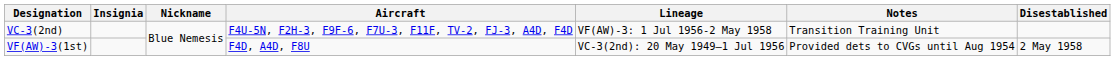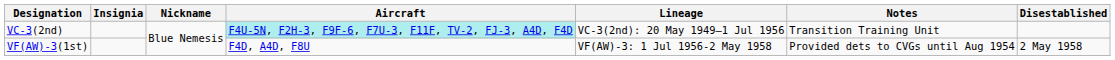 <table class="wikitable">
 <tr>
 <th>Designation</th>
 <th>Insignia</th>
 <th>Nickname</th>
 <th>Aircraft</th>
 <th>Lineage</th>
 <th>Notes</th>
 <th>Disestablished</th>
 </tr>
 <tr>
 <td><a href='#'>VC-3</a>(2nd)</td>
 <td><br></td>
 <td Rowspan="2">Blue Nemesis</td>
-<td><a href='#'>F4U-5N</a>, <a href='#'>F2H-3</a>, <a href='#'>F9F-6</a>, <a href='#'>F7U-3</a>, <a href='#'>F11F</a>, <a href='#'>TV-2</a>, <a href='#'>FJ-3</a>, <a href='#'>A4D</a>, <a href='#'>F4D</a></td>
-<td>VF(AW)-3: 1 Jul 1956-2 May 1958</td>
+<td style="background: paleturquoise;"><a href='#'>F4U-5N</a>, <a href='#'>F2H-3</a>, <a href='#'>F9F-6</a>, <a href='#'>F7U-3</a>, <a href='#'>F11F</a>, <a href='#'>TV-2</a>, <a href='#'>FJ-3</a>, <a href='#'>A4D</a>, <a href='#'>F4D</a></td>
+<td style="white-space: nowrap;">VC-3(2nd): 20 May 1949–1 Jul 1956</td>
 <td>Transition Training Unit</td>
 </tr>
 <tr>
 <td><a href='#'>VF(AW)-3</a>(1st)</td>
 <td></td>
 <td><a href='#'>F4D</a>, <a href='#'>A4D</a>, <a href='#'>F8U</a></td>
-<td style="white-space: nowrap;">VC-3(2nd): 20 May 1949–1 Jul 1956</td>
+<td>VF(AW)-3: 1 Jul 1956-2 May 1958</td>
 <td>Provided dets to CVGs until Aug 1954</td>
 <td>2 May 1958</td>
 </tr>
 </table>
